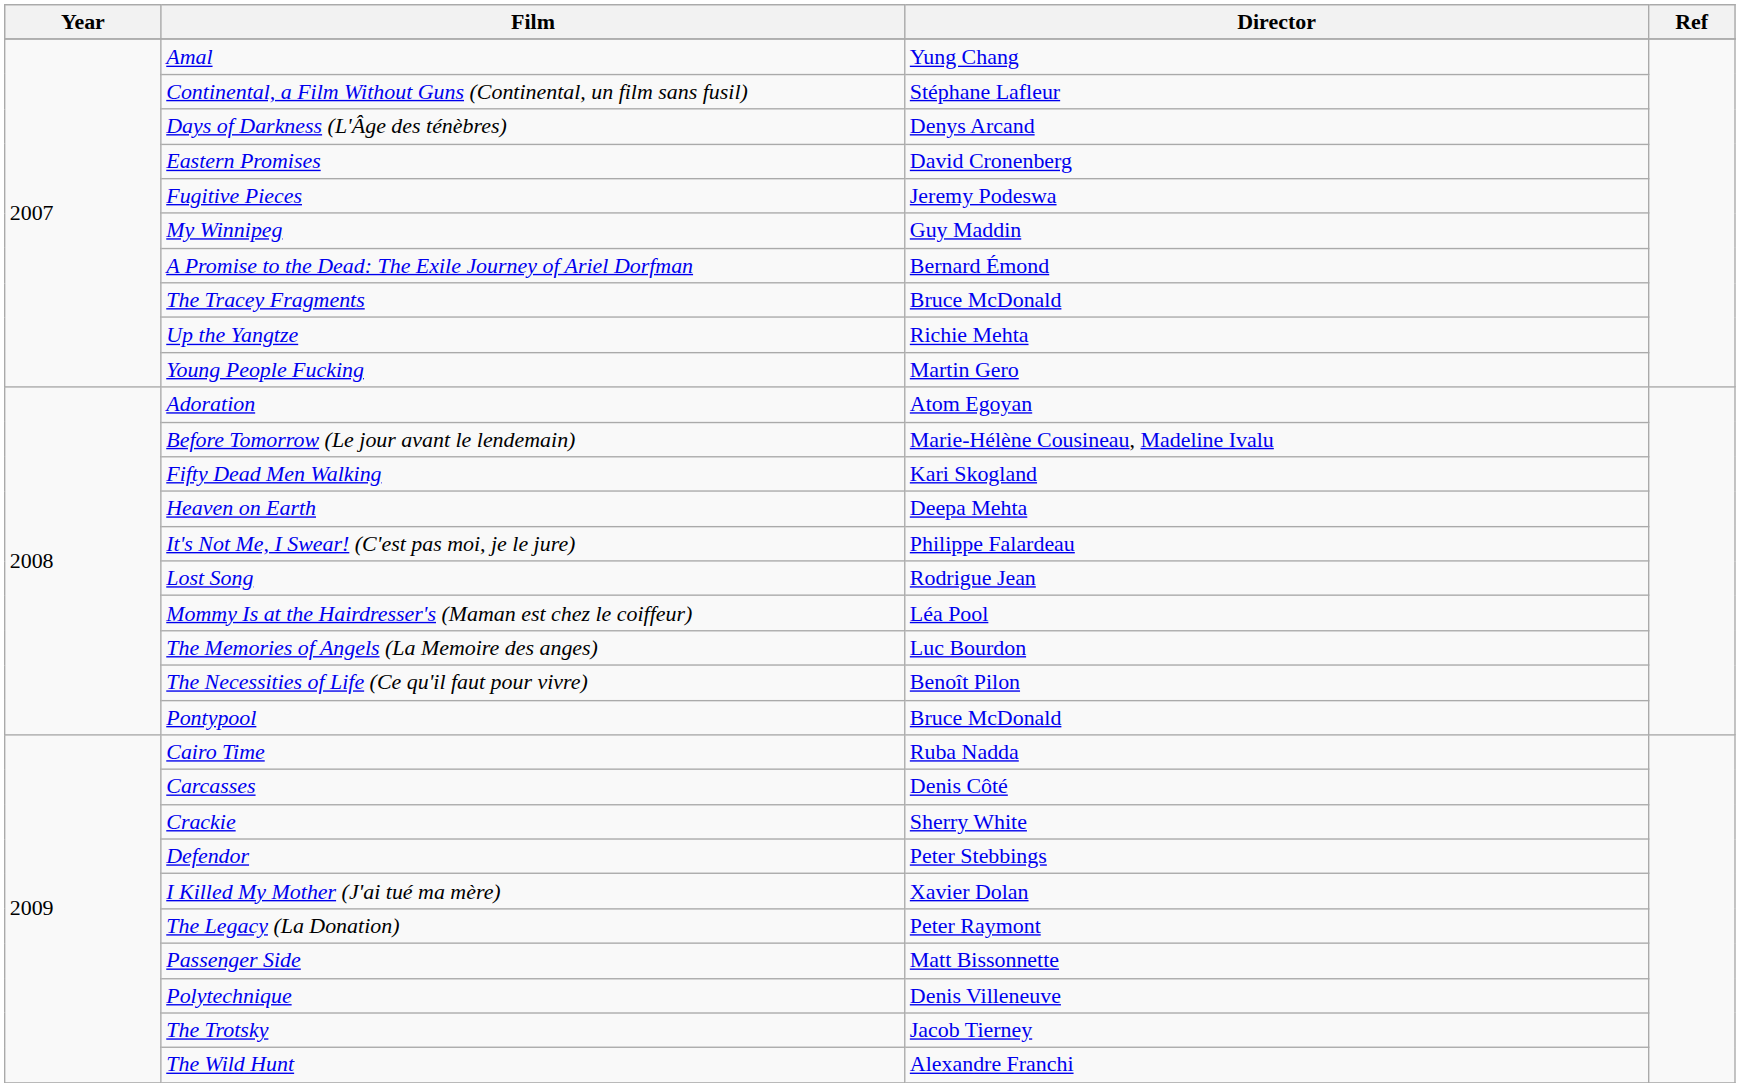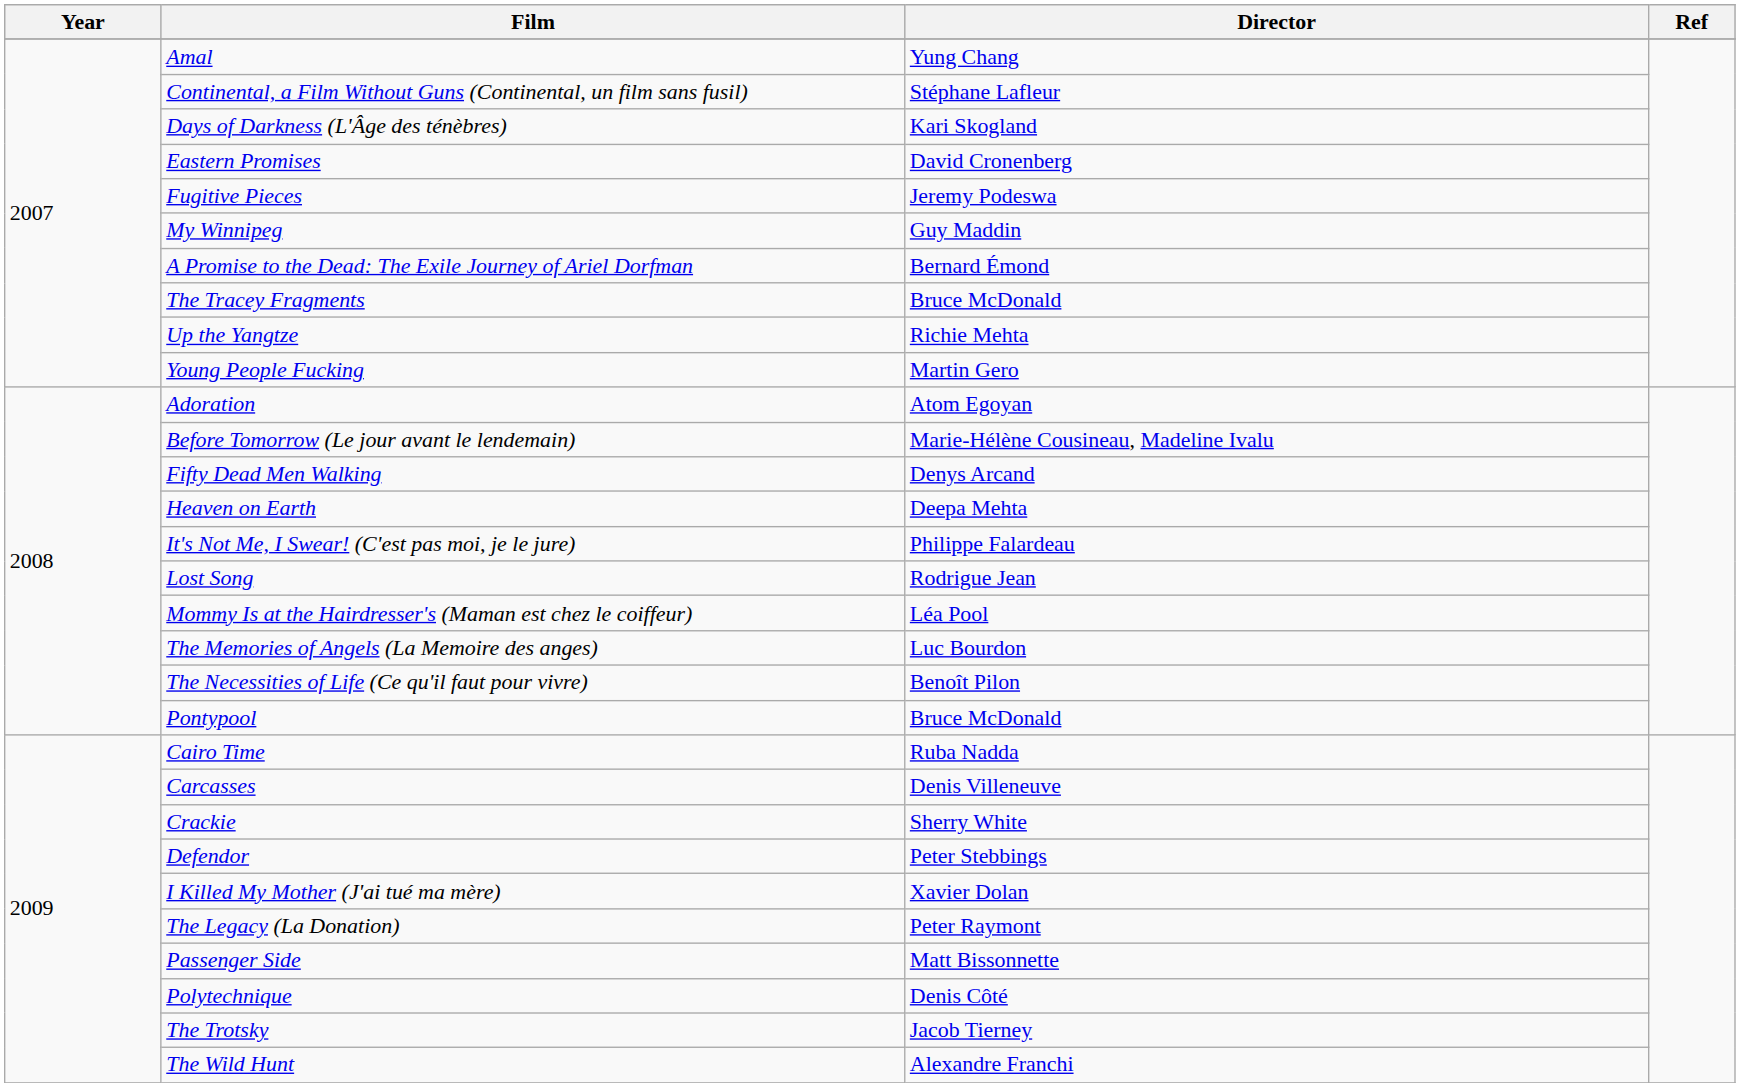 <table class="wikitable" style="width:100%;">
 <tr style="background:#bebebe;">
 <th style="width:4%;">Year</th>
 <th style="width:19%;">Film</th>
 <th style="width:19%;">Director</th>
 <th style="width:2%;">Ref</th>
 </tr>
 <tr>
 </tr>
 <tr>
 <td rowspan=10>2007</td>
 <td><em><a href='#'>Amal</a></em></td>
 <td><a href='#'>Yung Chang</a></td>
 <td rowspan=10></td>
 </tr>
 <tr>
 <td><em><a href='#'>Continental, a Film Without Guns</a> (Continental, un film sans fusil)</em></td>
 <td><a href='#'>Stéphane Lafleur</a></td>
 </tr>
 <tr>
 <td><em><a href='#'>Days of Darkness</a> (L'Âge des ténèbres)</em></td>
-<td><a href='#'>Denys Arcand</a></td>
+<td><a href='#'>Kari Skogland</a></td>
 </tr>
 <tr>
 <td><em><a href='#'>Eastern Promises</a></em></td>
 <td><a href='#'>David Cronenberg</a></td>
 </tr>
 <tr>
 <td><em><a href='#'>Fugitive Pieces</a></em></td>
 <td><a href='#'>Jeremy Podeswa</a></td>
 </tr>
 <tr>
 <td><em><a href='#'>My Winnipeg</a></em></td>
 <td><a href='#'>Guy Maddin</a></td>
 </tr>
 <tr>
 <td><em><a href='#'>A Promise to the Dead: The Exile Journey of Ariel Dorfman</a></em></td>
 <td><a href='#'>Bernard Émond</a></td>
 </tr>
 <tr>
 <td><em><a href='#'>The Tracey Fragments</a></em></td>
 <td><a href='#'>Bruce McDonald</a></td>
 </tr>
 <tr>
 <td><em><a href='#'>Up the Yangtze</a></em></td>
 <td><a href='#'>Richie Mehta</a></td>
 </tr>
 <tr>
 <td><em><a href='#'>Young People Fucking</a></em></td>
 <td><a href='#'>Martin Gero</a></td>
 </tr>
 <tr>
 <td rowspan=10>2008</td>
 <td><em><a href='#'>Adoration</a></em></td>
 <td><a href='#'>Atom Egoyan</a></td>
 <td rowspan=10></td>
 </tr>
 <tr>
 <td><em><a href='#'>Before Tomorrow</a> (Le jour avant le lendemain)</em></td>
 <td><a href='#'>Marie-Hélène Cousineau</a>, <a href='#'>Madeline Ivalu</a></td>
 </tr>
 <tr>
 <td><em><a href='#'>Fifty Dead Men Walking</a></em></td>
-<td><a href='#'>Kari Skogland</a></td>
+<td><a href='#'>Denys Arcand</a></td>
 </tr>
 <tr>
 <td><em><a href='#'>Heaven on Earth</a></em></td>
 <td><a href='#'>Deepa Mehta</a></td>
 </tr>
 <tr>
 <td><em><a href='#'>It's Not Me, I Swear!</a> (C'est pas moi, je le jure)</em></td>
 <td><a href='#'>Philippe Falardeau</a></td>
 </tr>
 <tr>
 <td><em><a href='#'>Lost Song</a></em></td>
 <td><a href='#'>Rodrigue Jean</a></td>
 </tr>
 <tr>
 <td><em><a href='#'>Mommy Is at the Hairdresser's</a> (Maman est chez le coiffeur)</em></td>
 <td><a href='#'>Léa Pool</a></td>
 </tr>
 <tr>
 <td><em><a href='#'>The Memories of Angels</a> (La Memoire des anges)</em></td>
 <td><a href='#'>Luc Bourdon</a></td>
 </tr>
 <tr>
 <td><em><a href='#'>The Necessities of Life</a> (Ce qu'il faut pour vivre)</em></td>
 <td><a href='#'>Benoît Pilon</a></td>
 </tr>
 <tr>
 <td><em><a href='#'>Pontypool</a></em></td>
 <td><a href='#'>Bruce McDonald</a></td>
 </tr>
 <tr>
 <td rowspan=10>2009</td>
 <td><em><a href='#'>Cairo Time</a></em></td>
 <td><a href='#'>Ruba Nadda</a></td>
 <td rowspan=10></td>
 </tr>
 <tr>
 <td><em><a href='#'>Carcasses</a></em></td>
-<td><a href='#'>Denis Côté</a></td>
+<td><a href='#'>Denis Villeneuve</a></td>
 </tr>
 <tr>
 <td><em><a href='#'>Crackie</a></em></td>
 <td><a href='#'>Sherry White</a></td>
 </tr>
 <tr>
 <td><em><a href='#'>Defendor</a></em></td>
 <td><a href='#'>Peter Stebbings</a></td>
 </tr>
 <tr>
 <td><em><a href='#'>I Killed My Mother</a> (J'ai tué ma mère)</em></td>
 <td><a href='#'>Xavier Dolan</a></td>
 </tr>
 <tr>
 <td><em><a href='#'>The Legacy</a> (La Donation)</em></td>
 <td><a href='#'>Peter Raymont</a></td>
 </tr>
 <tr>
 <td><em><a href='#'>Passenger Side</a></em></td>
 <td><a href='#'>Matt Bissonnette</a></td>
 </tr>
 <tr>
 <td><em><a href='#'>Polytechnique</a></em></td>
-<td><a href='#'>Denis Villeneuve</a></td>
+<td><a href='#'>Denis Côté</a></td>
 </tr>
 <tr>
 <td><em><a href='#'>The Trotsky</a></em></td>
 <td><a href='#'>Jacob Tierney</a></td>
 </tr>
 <tr>
 <td><em><a href='#'>The Wild Hunt</a></em></td>
 <td><a href='#'>Alexandre Franchi</a></td>
 </tr>
 </table>
